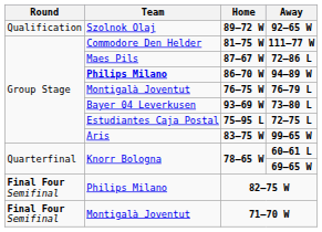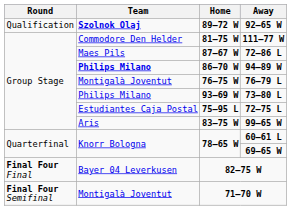 <table class="wikitable" style="text-align: left; font-size:95%">
 <tr bgcolor="#ccccff">
 <th>Round</th>
 <th>Team</th>
 <th>Home</th>
 <th> Away </th>
 </tr>
 <tr>
 <td rowspan=1>Qualification</td>
-<td> <a href='#'>Szolnok Olaj</a></td>
+<td><strong> <a href='#'>Szolnok Olaj</a></strong></td>
 <td align="center"><strong>89–72 W</strong></td>
 <td align="center"><strong>92–65 W</strong></td>
 </tr>
 <tr>
 <td rowspan=7>Group Stage</td>
 <td> <a href='#'>Commodore Den Helder</a></td>
 <td align="center"><strong>81–75 W</strong></td>
 <td align="center"><strong>111–77 W</strong></td>
 </tr>
 <tr>
 <td> <a href='#'>Maes Pils</a></td>
 <td align="center"><strong>87–67 W</strong></td>
 <td align="center"><strong>72–86 L</strong></td>
 </tr>
 <tr>
 <td><strong> <a href='#'>Philips Milano</a></strong></td>
 <td align="center"><strong>86–70 W</strong></td>
 <td align="center"><strong>94–89 W</strong></td>
 </tr>
 <tr>
 <td> <a href='#'>Montigalà Joventut</a></td>
 <td align="center"><strong>76–75 W</strong></td>
 <td align="center"><strong>76–79 L</strong></td>
 </tr>
 <tr>
-<td> <a href='#'>Bayer 04 Leverkusen</a></td>
+<td> <a href='#'>Philips Milano</a></td>
 <td align="center"><strong>93–69 W</strong></td>
 <td align="center"><strong>73–80 L</strong></td>
 </tr>
 <tr>
 <td> <a href='#'>Estudiantes Caja Postal</a></td>
 <td align="center"><strong>75–95 L</strong></td>
 <td align="center"><strong>72–75 L</strong></td>
 </tr>
 <tr>
 <td> <a href='#'>Aris</a></td>
 <td align="center"><strong>83–75 W</strong></td>
 <td align="center"><strong>99–65 W</strong></td>
 </tr>
 <tr>
 <td rowspan=2>Quarterfinal</td>
 <td rowspan=2> <a href='#'>Knorr Bologna</a></td>
 <td rowspan=2 align="center"><strong>78–65 W</strong></td>
 <td align="center"><strong>60–61 L</strong></td>
 </tr>
 <tr>
 <td align="center"><strong>69–65 W</strong></td>
 </tr>
 <tr>
-<td><strong>Final Four</strong><br><em>Semifinal</em></td>
-<td> <a href='#'>Philips Milano</a></td>
+<td><strong>Final Four</strong><br><em>Final</em></td>
+<td> <a href='#'>Bayer 04 Leverkusen</a></td>
 <td colspan=2 align="center"><strong>82–75 W</strong></td>
 </tr>
 <tr>
 <td><strong>Final Four</strong><br><em>Semifinal</em></td>
 <td> <a href='#'>Montigalà Joventut</a></td>
 <td colspan=2 align="center"><strong>71–70 W</strong></td>
 </tr>
 </table>
